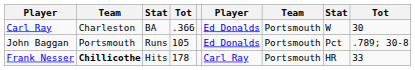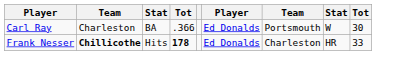 <table class="wikitable">
 <tr>
 <th>Player</th>
 <th>Team</th>
 <th>Stat</th>
 <th>Tot</th>
 <th></th>
 <th>Player</th>
 <th>Team</th>
 <th>Stat</th>
 <th>Tot</th>
 </tr>
 <tr>
 <td><a href='#'>Carl Ray</a></td>
 <td>Charleston</td>
 <td>BA</td>
 <td>.366</td>
 <td></td>
 <td><a href='#'>Ed Donalds</a></td>
 <td>Portsmouth</td>
 <td>W</td>
 <td>30</td>
 </tr>
 <tr>
-<td>John Baggan</td>
-<td>Portsmouth</td>
-<td>Runs</td>
-<td>105</td>
-<td></td>
-<td><a href='#'>Ed Donalds</a></td>
-<td>Portsmouth</td>
-<td>Pct</td>
-<td>.789; 30-8</td>
-</tr>
-<tr>
 <td><a href='#'>Frank Nesser</a></td>
 <td><strong>Chillicothe</strong></td>
 <td>Hits</td>
-<td>178</td>
+<td><strong>178</strong></td>
 <td></td>
-<td><a href='#'>Carl Ray</a></td>
-<td>Portsmouth</td>
+<td><a href='#'>Ed Donalds</a></td>
+<td>Charleston</td>
 <td>HR</td>
 <td>33</td>
 </tr>
 </table>
